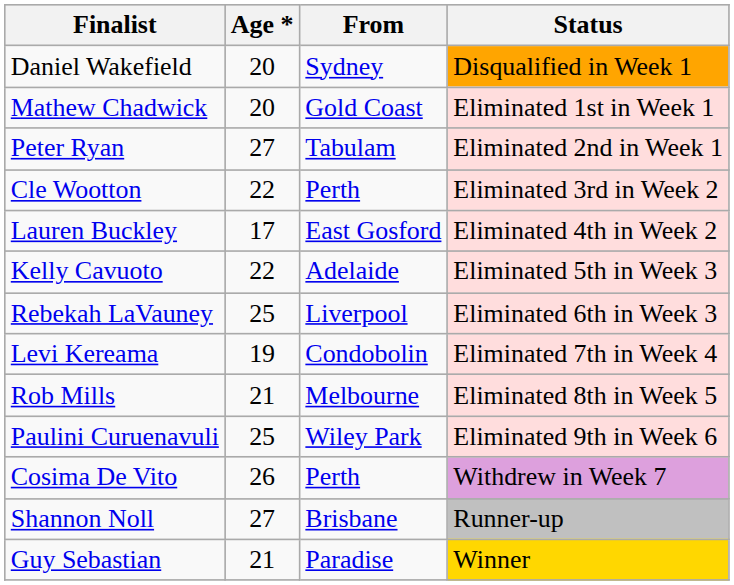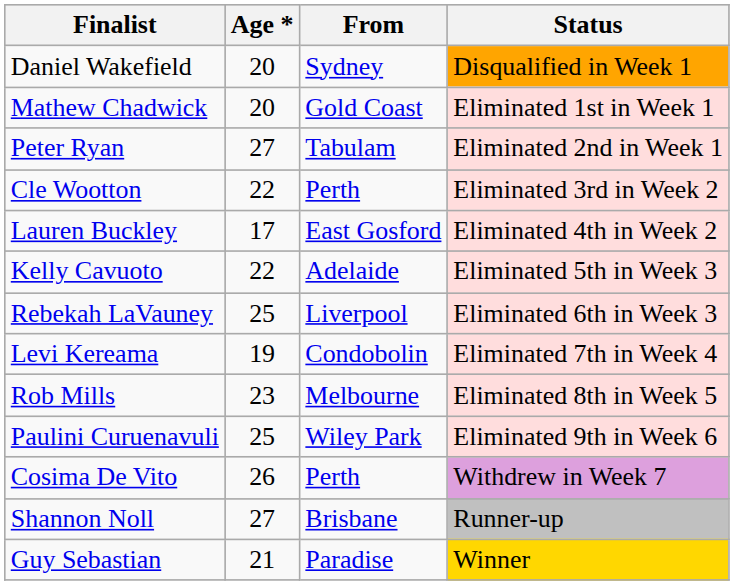 <table class="wikitable">
 <tr>
 <th>Finalist</th>
 <th>Age *</th>
 <th>From</th>
 <th>Status</th>
 </tr>
 <tr>
 <td>Daniel Wakefield</td>
 <td align="center">20</td>
 <td><a href='#'>Sydney</a></td>
 <td style="background:orange;">Disqualified in Week 1</td>
 </tr>
 <tr>
 <td><a href='#'>Mathew Chadwick</a></td>
 <td align="center">20</td>
 <td><a href='#'>Gold Coast</a></td>
 <td style="background:#ffdddd;">Eliminated 1st in Week 1</td>
 </tr>
 <tr>
 <td><a href='#'>Peter Ryan</a></td>
 <td align="center">27</td>
 <td><a href='#'>Tabulam</a></td>
 <td style="background:#ffdddd;">Eliminated 2nd in Week 1</td>
 </tr>
 <tr>
 <td><a href='#'>Cle Wootton</a></td>
 <td align="center">22</td>
 <td><a href='#'>Perth</a></td>
 <td style="background:#ffdddd;">Eliminated 3rd in Week 2</td>
 </tr>
 <tr>
 <td><a href='#'>Lauren Buckley</a></td>
 <td align="center">17</td>
 <td><a href='#'>East Gosford</a></td>
 <td style="background:#ffdddd;">Eliminated 4th in Week 2</td>
 </tr>
 <tr>
 <td><a href='#'>Kelly Cavuoto</a></td>
 <td align="center">22</td>
 <td><a href='#'>Adelaide</a></td>
 <td style="background:#ffdddd;">Eliminated 5th in Week 3</td>
 </tr>
 <tr>
 <td><a href='#'>Rebekah LaVauney</a></td>
 <td align="center">25</td>
 <td><a href='#'>Liverpool</a></td>
 <td style="background:#ffdddd;">Eliminated 6th in Week 3</td>
 </tr>
 <tr>
 <td><a href='#'>Levi Kereama</a></td>
 <td align="center">19</td>
 <td><a href='#'>Condobolin</a></td>
 <td style="background:#ffdddd;">Eliminated 7th in Week 4</td>
 </tr>
 <tr>
 <td><a href='#'>Rob Mills</a></td>
-<td align="center">21</td>
+<td align="center">23</td>
 <td><a href='#'>Melbourne</a></td>
 <td style="background:#ffdddd;">Eliminated 8th in Week 5</td>
 </tr>
 <tr>
 <td><a href='#'>Paulini Curuenavuli</a></td>
 <td align="center">25</td>
 <td><a href='#'>Wiley Park</a></td>
 <td style="background:#ffdddd;">Eliminated 9th in Week 6</td>
 </tr>
 <tr>
 <td><a href='#'>Cosima De Vito</a></td>
 <td align="center">26</td>
 <td><a href='#'>Perth</a></td>
 <td style="background:#DDA0DD;">Withdrew in Week 7</td>
 </tr>
 <tr>
 <td><a href='#'>Shannon Noll</a></td>
 <td align="center">27</td>
 <td><a href='#'>Brisbane</a></td>
 <td style="background:silver">Runner-up</td>
 </tr>
 <tr>
 <td><a href='#'>Guy Sebastian</a></td>
 <td align="center">21</td>
 <td><a href='#'>Paradise</a></td>
 <td style="background:gold">Winner</td>
 </tr>
 </table>
